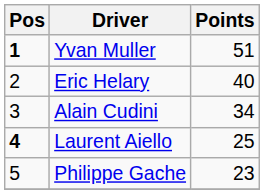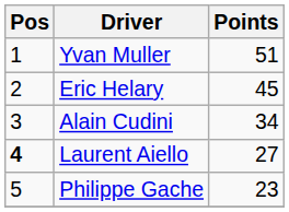 <table class="wikitable" style="font-size: 85%;">
 <tr>
 <th>Pos</th>
 <th>Driver</th>
 <th>Points</th>
 </tr>
 <tr>
-<td><strong>1</strong></td>
+<td>1</td>
 <td> <a href='#'>Yvan Muller</a></td>
 <td align="right">51</td>
 </tr>
 <tr>
 <td>2</td>
 <td> <a href='#'>Eric Helary</a></td>
-<td align="right">40</td>
+<td align="right">45</td>
 </tr>
 <tr>
 <td>3</td>
 <td> <a href='#'>Alain Cudini</a></td>
 <td align="right">34</td>
 </tr>
 <tr>
 <td><strong>4</strong></td>
 <td> <a href='#'>Laurent Aiello</a></td>
-<td align="right">25</td>
+<td align="right">27</td>
 </tr>
 <tr>
 <td>5</td>
 <td> <a href='#'>Philippe Gache</a></td>
 <td align="right">23</td>
 </tr>
 <tr>
 </tr>
 </table>
